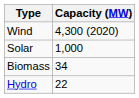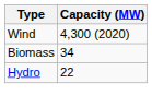 <table class="wikitable sortable">
 <tr>
 <th>Type</th>
 <th>Capacity (<a href='#'>MW</a>)</th>
 </tr>
 <tr>
 <td>Wind</td>
 <td>4,300 (2020)</td>
 </tr>
 <tr>
-<td>Solar</td>
-<td>1,000</td>
-</tr>
-<tr>
 <td>Biomass</td>
 <td>34</td>
 </tr>
 <tr>
 <td><a href='#'>Hydro</a></td>
 <td>22</td>
 </tr>
 </table>
